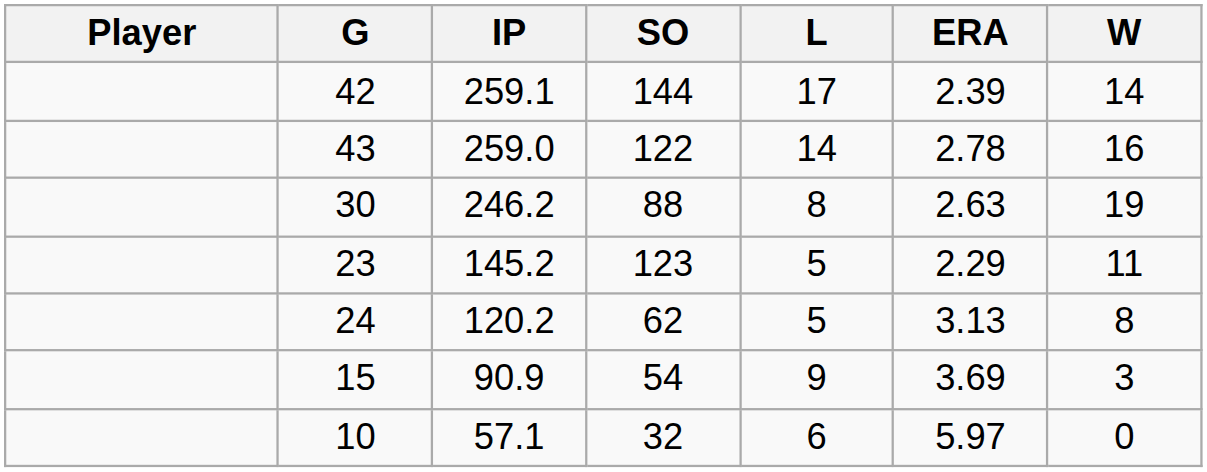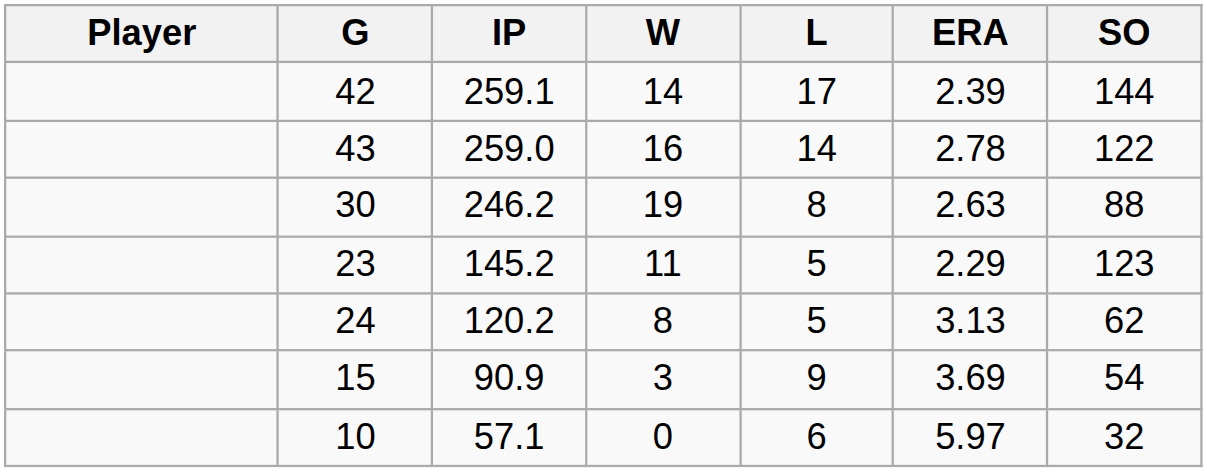 <table class="wikitable sortable">
 <tr>
 <th bgcolor="#DDDDFF" width="16%">Player</th>
 <th bgcolor="#DDDDFF" width="9%">G</th>
 <th bgcolor="#DDDDFF" width="9%">IP</th>
-<th bgcolor="#DDDDFF" width="9%">SO</th>
+<th bgcolor="#DDDDFF" width="9%">W</th>
 <th bgcolor="#DDDDFF" width="9%">L</th>
 <th bgcolor="#DDDDFF" width="9%">ERA</th>
-<th bgcolor="#DDDDFF" width="9%">W</th>
+<th bgcolor="#DDDDFF" width="9%">SO</th>
 </tr>
 <tr align="center">
 <td></td>
 <td>42</td>
 <td>259.1</td>
-<td>144</td>
+<td>14</td>
 <td>17</td>
 <td>2.39</td>
-<td>14</td>
+<td>144</td>
 </tr>
 <tr align="center">
 <td></td>
 <td>43</td>
 <td>259.0</td>
-<td>122</td>
+<td>16</td>
 <td>14</td>
 <td>2.78</td>
-<td>16</td>
+<td>122</td>
 </tr>
 <tr align="center">
 <td></td>
 <td>30</td>
 <td>246.2</td>
-<td>88</td>
+<td>19</td>
 <td>8</td>
 <td>2.63</td>
-<td>19</td>
+<td>88</td>
 </tr>
 <tr align="center">
 <td></td>
 <td>23</td>
 <td>145.2</td>
-<td>123</td>
+<td>11</td>
 <td>5</td>
 <td>2.29</td>
-<td>11</td>
+<td>123</td>
 </tr>
 <tr align="center">
 <td></td>
 <td>24</td>
 <td>120.2</td>
-<td>62</td>
+<td>8</td>
 <td>5</td>
 <td>3.13</td>
-<td>8</td>
+<td>62</td>
 </tr>
 <tr align="center">
 <td></td>
 <td>15</td>
 <td>90.9</td>
-<td>54</td>
+<td>3</td>
 <td>9</td>
 <td>3.69</td>
-<td>3</td>
+<td>54</td>
 </tr>
 <tr align="center">
 <td></td>
 <td>10</td>
 <td>57.1</td>
-<td>32</td>
+<td>0</td>
 <td>6</td>
 <td>5.97</td>
-<td>0</td>
+<td>32</td>
 </tr>
 </table>
